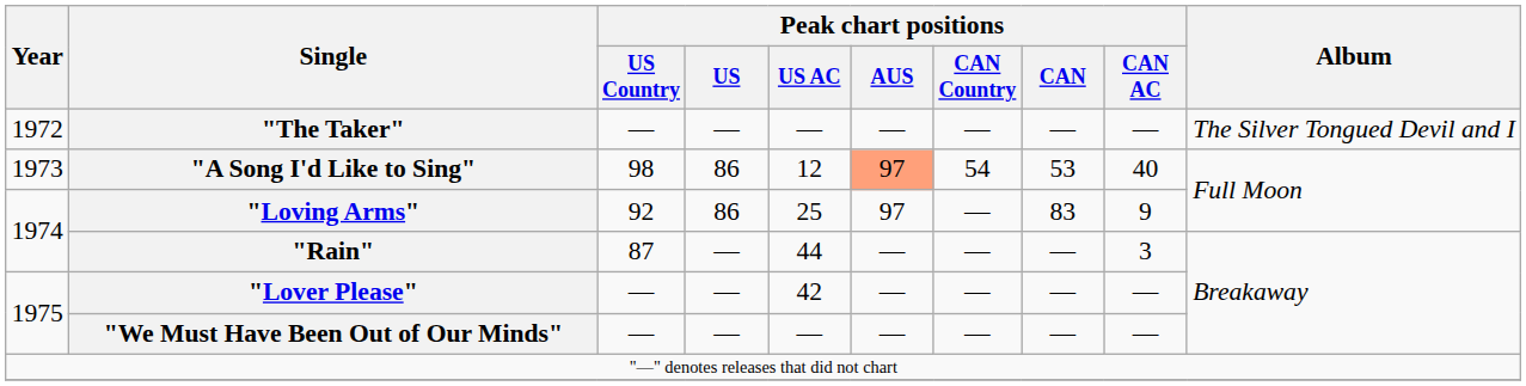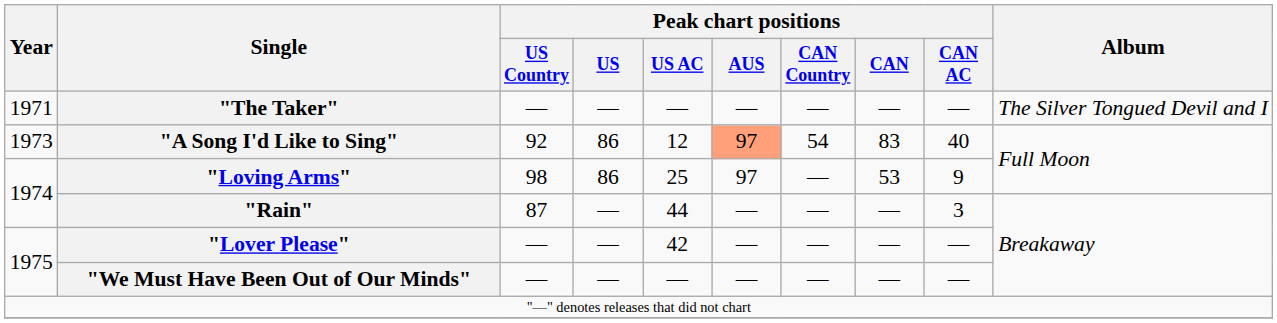 <table class="wikitable plainrowheaders" style="text-align:center;">
 <tr>
 <th rowspan="2">Year</th>
 <th rowspan="2" style="width:20em;">Single</th>
 <th colspan="7">Peak chart positions</th>
 <th rowspan="2">Album</th>
 </tr>
 <tr style="font-size:smaller;">
 <th width="45"><a href='#'>US Country</a></th>
 <th width="45"><a href='#'>US</a></th>
 <th width="45"><a href='#'>US AC</a></th>
 <th width="45"><a href='#'>AUS</a></th>
 <th width="45"><a href='#'>CAN Country</a></th>
 <th width="45"><a href='#'>CAN</a></th>
 <th width="45"><a href='#'>CAN AC</a></th>
 </tr>
 <tr>
-<td>1972</td>
+<td>1971</td>
 <th scope="row">"The Taker"</th>
 <td>—</td>
 <td>—</td>
 <td>—</td>
 <td>—</td>
 <td>—</td>
 <td>—</td>
 <td>—</td>
 <td align="left"><em>The Silver Tongued Devil and I</em></td>
 </tr>
 <tr>
 <td>1973</td>
 <th scope="row">"A Song I'd Like to Sing"</th>
-<td>98</td>
+<td>92</td>
 <td>86</td>
 <td>12</td>
 <td style="background: lightsalmon;">97</td>
 <td>54</td>
-<td>53</td>
+<td>83</td>
 <td>40</td>
 <td align="left" rowspan="2"><em>Full Moon</em></td>
 </tr>
 <tr>
 <td rowspan="2">1974</td>
 <th scope="row">"<a href='#'>Loving Arms</a>"</th>
-<td>92</td>
+<td>98</td>
 <td>86</td>
 <td>25</td>
 <td>97</td>
 <td>—</td>
-<td>83</td>
+<td>53</td>
 <td>9</td>
 </tr>
 <tr>
 <th scope="row">"Rain"</th>
 <td>87</td>
 <td>—</td>
 <td>44</td>
 <td>—</td>
 <td>—</td>
 <td>—</td>
 <td>3</td>
 <td align="left" rowspan="3"><em>Breakaway</em></td>
 </tr>
 <tr>
 <td rowspan="2">1975</td>
 <th scope="row">"<a href='#'>Lover Please</a>"</th>
 <td>—</td>
 <td>—</td>
 <td>42</td>
 <td>—</td>
 <td>—</td>
 <td>—</td>
 <td>—</td>
 </tr>
 <tr>
 <th scope="row">"We Must Have Been Out of Our Minds"</th>
 <td>—</td>
 <td>—</td>
 <td>—</td>
 <td>—</td>
 <td>—</td>
 <td>—</td>
 <td>—</td>
 </tr>
 <tr>
 <td colspan="10" style="font-size:8pt">"—" denotes releases that did not chart</td>
 </tr>
 <tr>
 </tr>
 </table>
